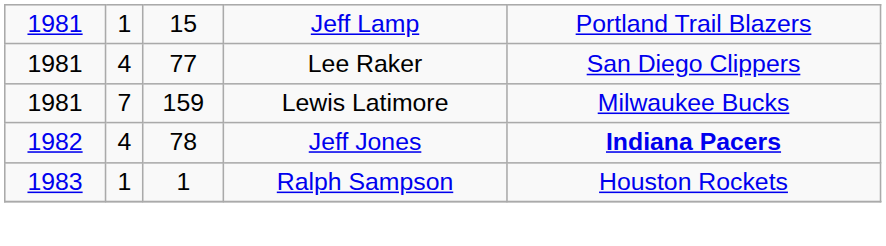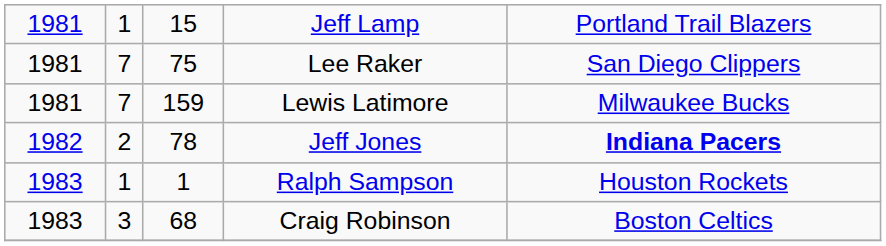 <table class="wikitable" width="64%">
 <tr align="center" bgcolor="">
 <td><a href='#'>1981</a></td>
 <td>1</td>
 <td>15</td>
 <td><a href='#'>Jeff Lamp</a></td>
 <td><a href='#'>Portland Trail Blazers</a></td>
 </tr>
 <tr align="center" bgcolor="">
 <td>1981</td>
-<td>4</td>
-<td>77</td>
+<td>7</td>
+<td>75</td>
 <td>Lee Raker</td>
 <td><a href='#'>San Diego Clippers</a></td>
 </tr>
 <tr align="center" bgcolor="">
 <td>1981</td>
 <td>7</td>
 <td>159</td>
 <td>Lewis Latimore</td>
 <td><a href='#'>Milwaukee Bucks</a></td>
 </tr>
 <tr align="center" bgcolor="">
 <td><a href='#'>1982</a></td>
-<td>4</td>
+<td>2</td>
 <td>78</td>
 <td><a href='#'>Jeff Jones</a></td>
 <td><strong><a href='#'>Indiana Pacers</a></strong></td>
 </tr>
 <tr align="center" bgcolor="">
 <td><a href='#'>1983</a></td>
 <td>1</td>
 <td>1</td>
 <td><a href='#'>Ralph Sampson</a></td>
 <td><a href='#'>Houston Rockets</a></td>
 </tr>
 <tr align="center" bgcolor="">
+<td>1983</td>
+<td>3</td>
+<td>68</td>
+<td>Craig Robinson</td>
+<td><a href='#'>Boston Celtics</a></td>
+</tr>
+<tr align="center" bgcolor="">
 </tr>
 </table>
